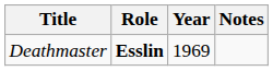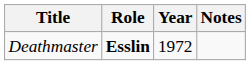 <table class="wikitable">
 <tr>
 <th>Title</th>
 <th>Role</th>
 <th>Year</th>
 <th>Notes</th>
 </tr>
 <tr>
 <td><em>Deathmaster</em></td>
 <td><strong>Esslin</strong></td>
-<td>1969</td>
+<td>1972</td>
 <td></td>
 </tr>
 </table>
